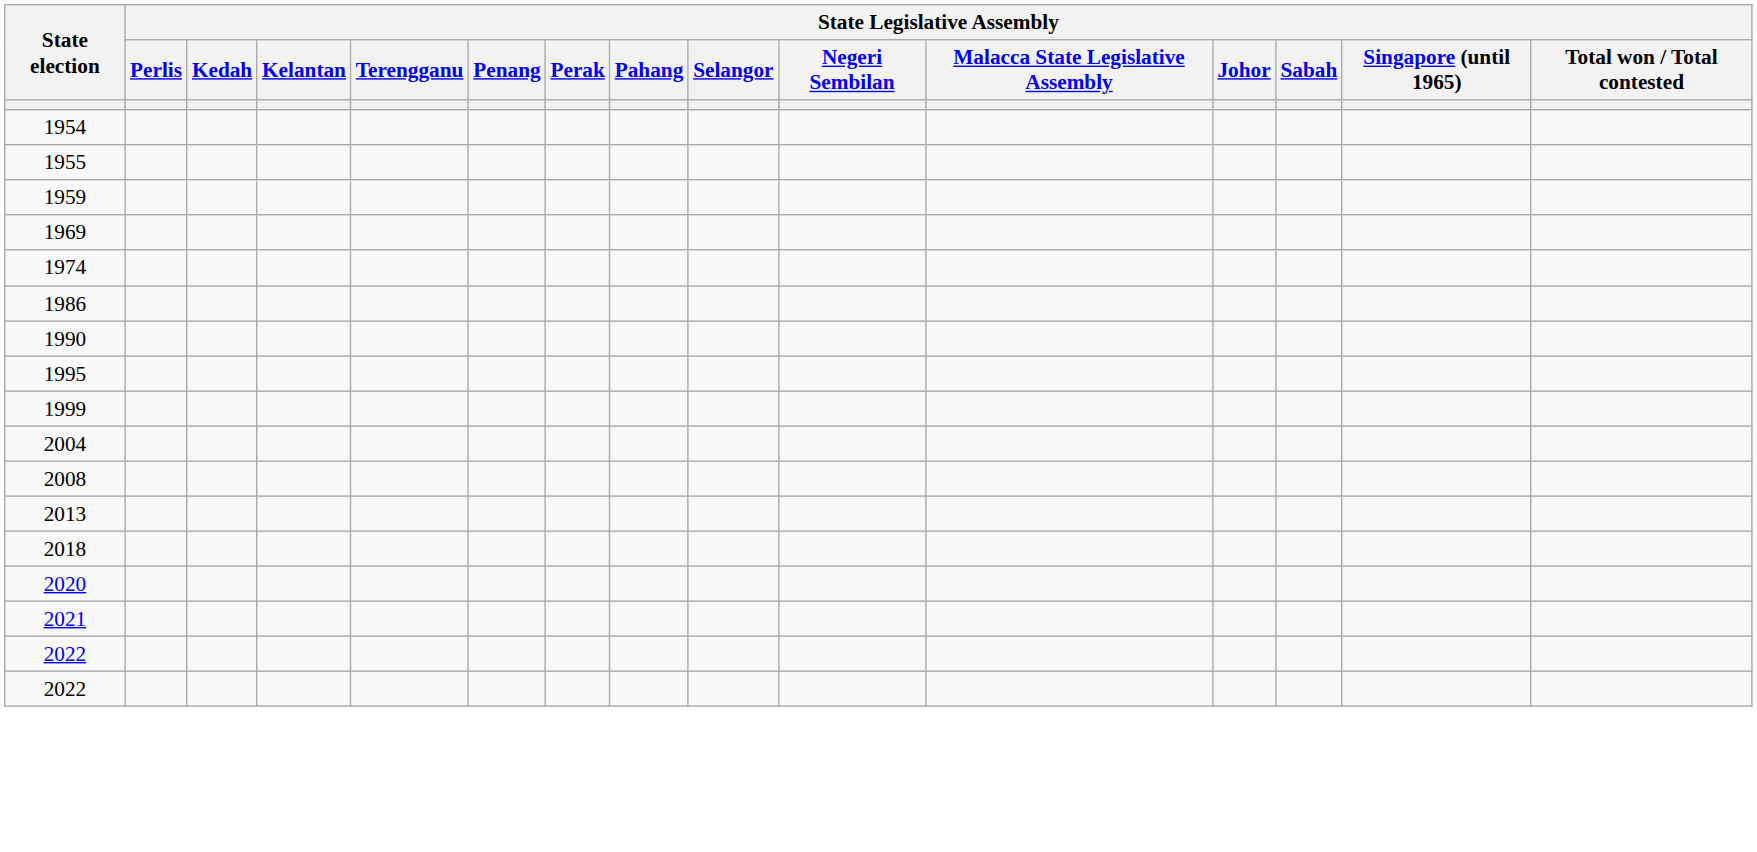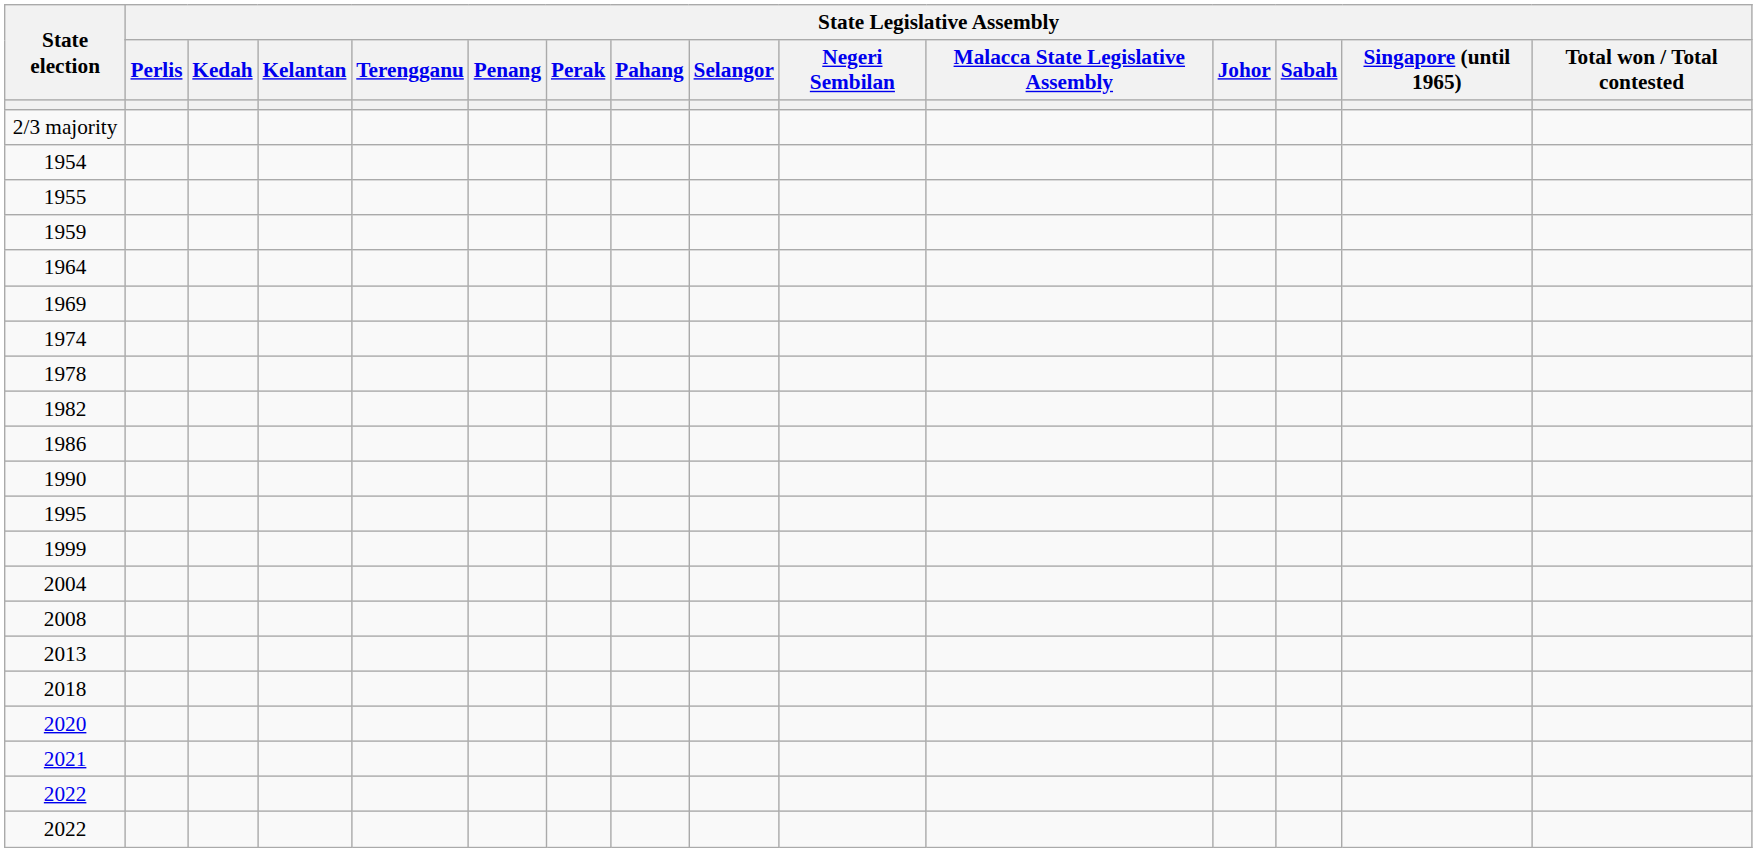 <table class="wikitable sortable" style="text-align:center; font-size:95%">
 <tr>
 <th rowspan=2>State election</th>
 <th colspan=14>State Legislative Assembly</th>
 </tr>
 <tr>
 <th><a href='#'>Perlis</a></th>
 <th><a href='#'>Kedah</a></th>
 <th><a href='#'>Kelantan</a></th>
 <th><a href='#'>Terengganu</a></th>
 <th><a href='#'>Penang</a></th>
 <th><a href='#'>Perak</a></th>
 <th><a href='#'>Pahang</a></th>
 <th><a href='#'>Selangor</a></th>
 <th><a href='#'>Negeri Sembilan</a></th>
 <th><a href='#'>Malacca State Legislative Assembly</a></th>
 <th><a href='#'>Johor</a></th>
 <th><a href='#'>Sabah</a></th>
 <th><a href='#'>Singapore</a> (until 1965)</th>
 <th>Total won / Total contested</th>
 </tr>
 <tr>
 <th></th>
 <th></th>
 <th></th>
 <th></th>
 <th></th>
 <th></th>
 <th></th>
 <th></th>
 <th></th>
 <th></th>
 <th></th>
 <th></th>
 <th></th>
 <th></th>
 <th></th>
+</tr>
+<tr>
+<td>2/3 majority</td>
+<td></td>
+<td></td>
+<td></td>
+<td></td>
+<td></td>
+<td></td>
+<td></td>
+<td></td>
+<td></td>
+<td></td>
+<td></td>
+<td></td>
+<td></td>
+<td></td>
 </tr>
 <tr>
 <td>1954</td>
 <td></td>
 <td></td>
 <td></td>
 <td></td>
 <td></td>
 <td></td>
 <td></td>
 <td></td>
 <td></td>
 <td></td>
 <td></td>
 <td></td>
 <td></td>
 <td></td>
 </tr>
 <tr>
 <td>1955</td>
 <td></td>
 <td></td>
 <td></td>
 <td></td>
 <td></td>
 <td></td>
 <td></td>
 <td></td>
 <td></td>
 <td></td>
 <td></td>
 <td></td>
 <td></td>
 <td></td>
 </tr>
 <tr>
 <td>1959</td>
 <td></td>
 <td></td>
 <td></td>
 <td></td>
 <td></td>
 <td></td>
 <td></td>
 <td></td>
 <td></td>
 <td></td>
 <td></td>
 <td></td>
 <td></td>
 <td></td>
 </tr>
 <tr>
+<td>1964</td>
+<td></td>
+<td></td>
+<td></td>
+<td></td>
+<td></td>
+<td></td>
+<td></td>
+<td></td>
+<td></td>
+<td></td>
+<td></td>
+<td></td>
+<td></td>
+<td></td>
+</tr>
+<tr>
 <td>1969</td>
 <td></td>
 <td></td>
 <td></td>
 <td></td>
 <td></td>
 <td></td>
 <td></td>
 <td></td>
 <td></td>
 <td></td>
 <td></td>
 <td></td>
 <td></td>
 <td></td>
 </tr>
 <tr>
 <td>1974</td>
+<td></td>
+<td></td>
+<td></td>
+<td></td>
+<td></td>
+<td></td>
+<td></td>
+<td></td>
+<td></td>
+<td></td>
+<td></td>
+<td></td>
+<td></td>
+<td></td>
+</tr>
+<tr>
+<td>1978</td>
+<td></td>
+<td></td>
+<td></td>
+<td></td>
+<td></td>
+<td></td>
+<td></td>
+<td></td>
+<td></td>
+<td></td>
+<td></td>
+<td></td>
+<td></td>
+<td></td>
+</tr>
+<tr>
+<td>1982</td>
 <td></td>
 <td></td>
 <td></td>
 <td></td>
 <td></td>
 <td></td>
 <td></td>
 <td></td>
 <td></td>
 <td></td>
 <td></td>
 <td></td>
 <td></td>
 <td></td>
 </tr>
 <tr>
 <td>1986</td>
 <td></td>
 <td></td>
 <td></td>
 <td></td>
 <td></td>
 <td></td>
 <td></td>
 <td></td>
 <td></td>
 <td></td>
 <td></td>
 <td></td>
 <td></td>
 <td></td>
 </tr>
 <tr>
 <td>1990</td>
 <td></td>
 <td></td>
 <td></td>
 <td></td>
 <td></td>
 <td></td>
 <td></td>
 <td></td>
 <td></td>
 <td></td>
 <td></td>
 <td></td>
 <td></td>
 <td></td>
 </tr>
 <tr>
 <td>1995</td>
 <td></td>
 <td></td>
 <td></td>
 <td></td>
 <td></td>
 <td></td>
 <td></td>
 <td></td>
 <td></td>
 <td></td>
 <td></td>
 <td></td>
 <td></td>
 <td></td>
 </tr>
 <tr>
 <td>1999</td>
 <td></td>
 <td></td>
 <td></td>
 <td></td>
 <td></td>
 <td></td>
 <td></td>
 <td></td>
 <td></td>
 <td></td>
 <td></td>
 <td></td>
 <td></td>
 <td></td>
 </tr>
 <tr>
 <td>2004</td>
 <td></td>
 <td></td>
 <td></td>
 <td></td>
 <td></td>
 <td></td>
 <td></td>
 <td></td>
 <td></td>
 <td></td>
 <td></td>
 <td></td>
 <td></td>
 <td></td>
 </tr>
 <tr>
 <td>2008</td>
 <td></td>
 <td></td>
 <td></td>
 <td></td>
 <td></td>
 <td></td>
 <td></td>
 <td></td>
 <td></td>
 <td></td>
 <td></td>
 <td></td>
 <td></td>
 <td></td>
 </tr>
 <tr>
 <td>2013</td>
 <td></td>
 <td></td>
 <td></td>
 <td></td>
 <td></td>
 <td></td>
 <td></td>
 <td></td>
 <td></td>
 <td></td>
 <td></td>
 <td></td>
 <td></td>
 <td></td>
 </tr>
 <tr>
 <td>2018</td>
 <td></td>
 <td></td>
 <td></td>
 <td></td>
 <td></td>
 <td></td>
 <td></td>
 <td></td>
 <td></td>
 <td></td>
 <td></td>
 <td></td>
 <td></td>
 <td></td>
 </tr>
 <tr>
 <td><a href='#'>2020</a></td>
 <td></td>
 <td></td>
 <td></td>
 <td></td>
 <td></td>
 <td></td>
 <td></td>
 <td></td>
 <td></td>
 <td></td>
 <td></td>
 <td></td>
 <td></td>
 <td></td>
 </tr>
 <tr>
 <td><a href='#'>2021</a></td>
 <td></td>
 <td></td>
 <td></td>
 <td></td>
 <td></td>
 <td></td>
 <td></td>
 <td></td>
 <td></td>
 <td></td>
 <td></td>
 <td></td>
 <td></td>
 <td></td>
 </tr>
 <tr>
 <td><a href='#'>2022</a></td>
 <td></td>
 <td></td>
 <td></td>
 <td></td>
 <td></td>
 <td></td>
 <td></td>
 <td></td>
 <td></td>
 <td></td>
 <td></td>
 <td></td>
 <td></td>
 <td></td>
 </tr>
 <tr>
 <td>2022</td>
 <td></td>
 <td></td>
 <td></td>
 <td></td>
 <td></td>
 <td></td>
 <td></td>
 <td></td>
 <td></td>
 <td></td>
 <td></td>
 <td></td>
 <td></td>
 <td></td>
 </tr>
 </table>
